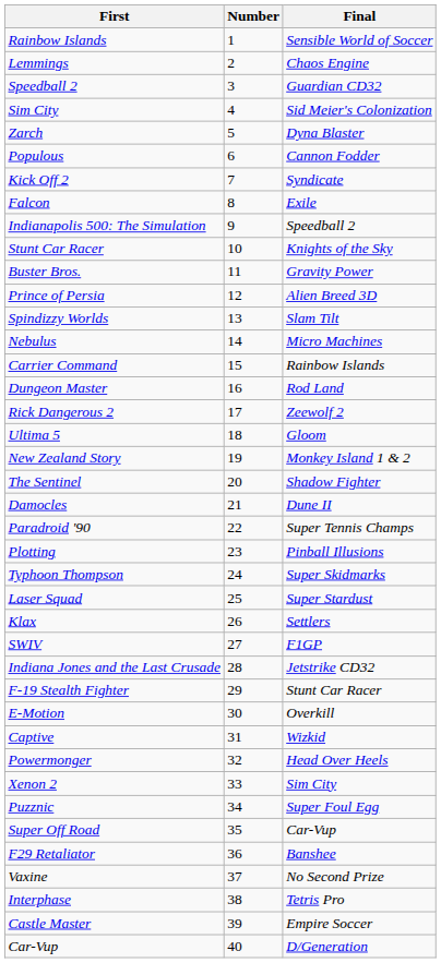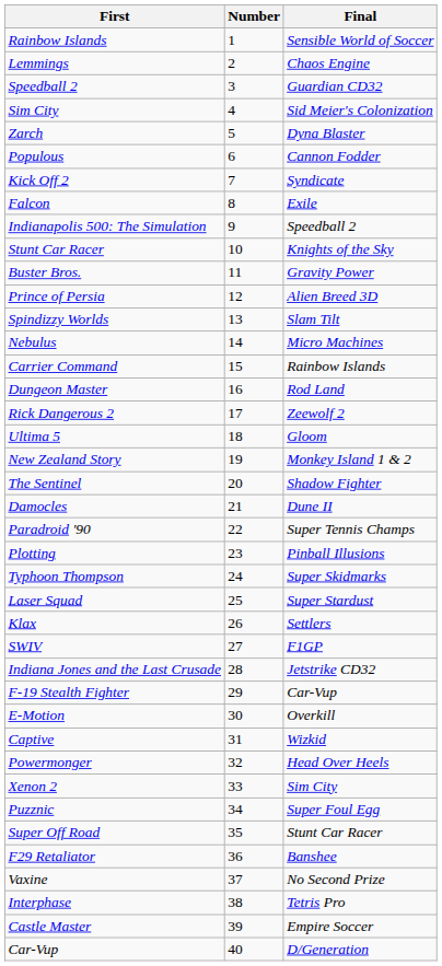 <table class="wikitable">
 <tr>
 <th>First</th>
 <th>Number</th>
 <th>Final</th>
 </tr>
 <tr>
 <td><em><a href='#'>Rainbow Islands</a></em></td>
 <td>1</td>
 <td><em><a href='#'>Sensible World of Soccer</a></em></td>
 </tr>
 <tr>
 <td><em><a href='#'>Lemmings</a></em></td>
 <td>2</td>
 <td><em><a href='#'>Chaos Engine</a></em></td>
 </tr>
 <tr>
 <td><em><a href='#'>Speedball 2</a></em></td>
 <td>3</td>
 <td><em><a href='#'>Guardian CD32</a></em></td>
 </tr>
 <tr>
 <td><em><a href='#'>Sim City</a></em></td>
 <td>4</td>
 <td><em><a href='#'>Sid Meier's Colonization</a></em></td>
 </tr>
 <tr>
 <td><em><a href='#'>Zarch</a></em></td>
 <td>5</td>
 <td><em><a href='#'>Dyna Blaster</a></em></td>
 </tr>
 <tr>
 <td><em><a href='#'>Populous</a></em></td>
 <td>6</td>
 <td><em><a href='#'>Cannon Fodder</a></em></td>
 </tr>
 <tr>
 <td><em><a href='#'>Kick Off 2</a></em></td>
 <td>7</td>
 <td><em><a href='#'>Syndicate</a></em></td>
 </tr>
 <tr>
 <td><em><a href='#'>Falcon</a></em></td>
 <td>8</td>
 <td><em><a href='#'>Exile</a></em></td>
 </tr>
 <tr>
 <td><em><a href='#'>Indianapolis 500: The Simulation</a></em></td>
 <td>9</td>
 <td><em>Speedball 2</em></td>
 </tr>
 <tr>
 <td><em><a href='#'>Stunt Car Racer</a></em></td>
 <td>10</td>
 <td><em><a href='#'>Knights of the Sky</a></em></td>
 </tr>
 <tr>
 <td><em><a href='#'>Buster Bros.</a></em></td>
 <td>11</td>
 <td><em><a href='#'>Gravity Power</a></em></td>
 </tr>
 <tr>
 <td><em><a href='#'>Prince of Persia</a></em></td>
 <td>12</td>
 <td><em><a href='#'>Alien Breed 3D</a></em></td>
 </tr>
 <tr>
 <td><em><a href='#'>Spindizzy Worlds</a></em></td>
 <td>13</td>
 <td><em><a href='#'>Slam Tilt</a></em></td>
 </tr>
 <tr>
 <td><em><a href='#'>Nebulus</a></em></td>
 <td>14</td>
 <td><em><a href='#'>Micro Machines</a></em></td>
 </tr>
 <tr>
 <td><em><a href='#'>Carrier Command</a></em></td>
 <td>15</td>
 <td><em>Rainbow Islands</em></td>
 </tr>
 <tr>
 <td><em><a href='#'>Dungeon Master</a></em></td>
 <td>16</td>
 <td><em><a href='#'>Rod Land</a></em></td>
 </tr>
 <tr>
 <td><em><a href='#'>Rick Dangerous 2</a></em></td>
 <td>17</td>
 <td><em><a href='#'>Zeewolf 2</a></em></td>
 </tr>
 <tr>
 <td><em><a href='#'>Ultima 5</a></em></td>
 <td>18</td>
 <td><em><a href='#'>Gloom</a></em></td>
 </tr>
 <tr>
 <td><em><a href='#'>New Zealand Story</a></em></td>
 <td>19</td>
 <td><em><a href='#'>Monkey Island</a> 1 & 2</em></td>
 </tr>
 <tr>
 <td><em><a href='#'>The Sentinel</a></em></td>
 <td>20</td>
 <td><em><a href='#'>Shadow Fighter</a></em></td>
 </tr>
 <tr>
 <td><em><a href='#'>Damocles</a></em></td>
 <td>21</td>
 <td><em><a href='#'>Dune II</a></em></td>
 </tr>
 <tr>
 <td><em><a href='#'>Paradroid</a> '90</em></td>
 <td>22</td>
 <td><em>Super Tennis Champs</em></td>
 </tr>
 <tr>
 <td><em><a href='#'>Plotting</a></em></td>
 <td>23</td>
 <td><em><a href='#'>Pinball Illusions</a></em></td>
 </tr>
 <tr>
 <td><em><a href='#'>Typhoon Thompson</a></em></td>
 <td>24</td>
 <td><em><a href='#'>Super Skidmarks</a></em></td>
 </tr>
 <tr>
 <td><em><a href='#'>Laser Squad</a></em></td>
 <td>25</td>
 <td><em><a href='#'>Super Stardust</a></em></td>
 </tr>
 <tr>
 <td><em><a href='#'>Klax</a></em></td>
 <td>26</td>
 <td><em><a href='#'>Settlers</a></em></td>
 </tr>
 <tr>
 <td><em><a href='#'>SWIV</a></em></td>
 <td>27</td>
 <td><em><a href='#'>F1GP</a></em></td>
 </tr>
 <tr>
 <td><em><a href='#'>Indiana Jones and the Last Crusade</a></em></td>
 <td>28</td>
 <td><em><a href='#'>Jetstrike</a> CD32</em></td>
 </tr>
 <tr>
 <td><em><a href='#'>F-19 Stealth Fighter</a></em></td>
 <td>29</td>
-<td><em>Stunt Car Racer</em></td>
+<td><em>Car-Vup</em></td>
 </tr>
 <tr>
 <td><em><a href='#'>E-Motion</a></em></td>
 <td>30</td>
 <td><em>Overkill</em></td>
 </tr>
 <tr>
 <td><em><a href='#'>Captive</a></em></td>
 <td>31</td>
 <td><em><a href='#'>Wizkid</a></em></td>
 </tr>
 <tr>
 <td><em><a href='#'>Powermonger</a></em></td>
 <td>32</td>
 <td><em><a href='#'>Head Over Heels</a></em></td>
 </tr>
 <tr>
 <td><em><a href='#'>Xenon 2</a></em></td>
 <td>33</td>
 <td><em><a href='#'>Sim City</a></em></td>
 </tr>
 <tr>
 <td><em><a href='#'>Puzznic</a></em></td>
 <td>34</td>
 <td><em><a href='#'>Super Foul Egg</a></em></td>
 </tr>
 <tr>
 <td><em><a href='#'>Super Off Road</a></em></td>
 <td>35</td>
-<td><em>Car-Vup</em></td>
+<td><em>Stunt Car Racer</em></td>
 </tr>
 <tr>
 <td><em><a href='#'>F29 Retaliator</a></em></td>
 <td>36</td>
 <td><em><a href='#'>Banshee</a></em></td>
 </tr>
 <tr>
 <td><em>Vaxine</em></td>
 <td>37</td>
 <td><em>No Second Prize</em></td>
 </tr>
 <tr>
 <td><em><a href='#'>Interphase</a></em></td>
 <td>38</td>
 <td><em><a href='#'>Tetris</a> Pro</em></td>
 </tr>
 <tr>
 <td><em><a href='#'>Castle Master</a></em></td>
 <td>39</td>
 <td><em>Empire Soccer</em></td>
 </tr>
 <tr>
 <td><em>Car-Vup</em></td>
 <td>40</td>
 <td><em><a href='#'>D/Generation</a></em></td>
 </tr>
 </table>
